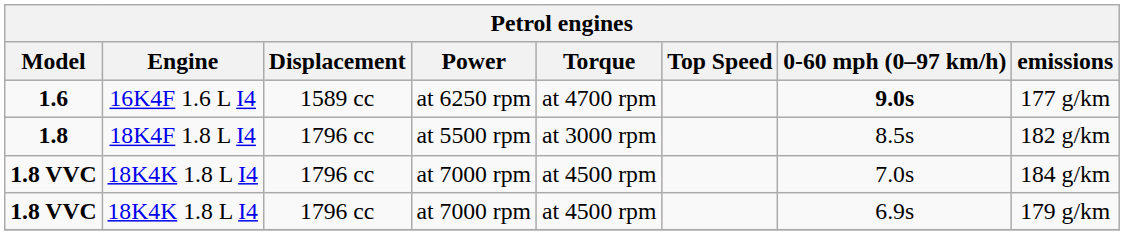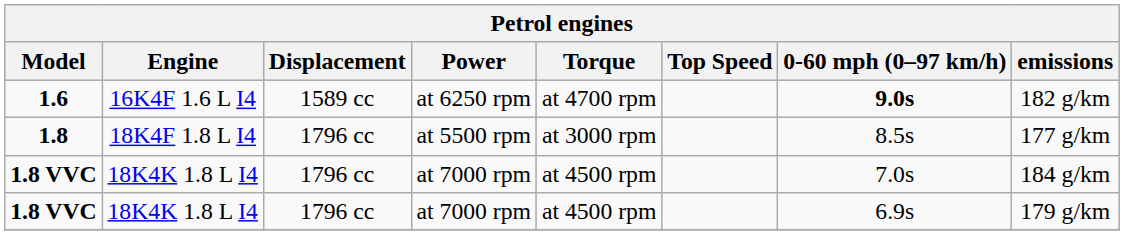 <table class="wikitable" style="text-align:center; font-size:100%;">
 <tr>
 <th colspan=8>Petrol engines</th>
 </tr>
 <tr style="background:#dcdcdc; text-align:center; vertical-align:middle;">
 <th>Model</th>
 <th>Engine</th>
 <th>Displacement</th>
 <th>Power</th>
 <th>Torque</th>
 <th>Top Speed</th>
 <th>0-60 mph (0–97 km/h)</th>
 <th> emissions</th>
 </tr>
 <tr>
 <td><strong>1.6</strong></td>
 <td><a href='#'>16K4F</a> 1.6 L <a href='#'>I4</a></td>
 <td>1589 cc</td>
 <td> at 6250 rpm</td>
 <td> at 4700 rpm</td>
 <td></td>
 <td><strong>9.0s</strong></td>
-<td>177 g/km</td>
+<td>182 g/km</td>
 </tr>
 <tr>
 <td><strong>1.8</strong></td>
 <td><a href='#'>18K4F</a> 1.8 L <a href='#'>I4</a></td>
 <td>1796 cc</td>
 <td> at 5500 rpm</td>
 <td> at 3000 rpm</td>
 <td></td>
 <td>8.5s</td>
-<td>182 g/km</td>
+<td>177 g/km</td>
 </tr>
 <tr>
 <td><strong>1.8 VVC</strong></td>
 <td><a href='#'>18K4K</a> 1.8 L <a href='#'>I4</a></td>
 <td>1796 cc</td>
 <td> at 7000 rpm</td>
 <td> at 4500 rpm</td>
 <td></td>
 <td>7.0s</td>
 <td>184 g/km</td>
 </tr>
 <tr>
 <td><strong>1.8 VVC</strong></td>
 <td><a href='#'>18K4K</a> 1.8 L <a href='#'>I4</a></td>
 <td>1796 cc</td>
 <td> at 7000 rpm</td>
 <td> at 4500 rpm</td>
 <td></td>
 <td>6.9s</td>
 <td>179 g/km</td>
 </tr>
 <tr>
 </tr>
 </table>
